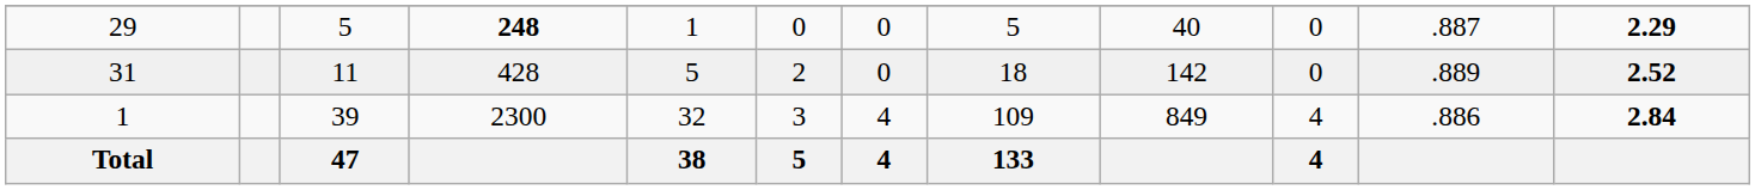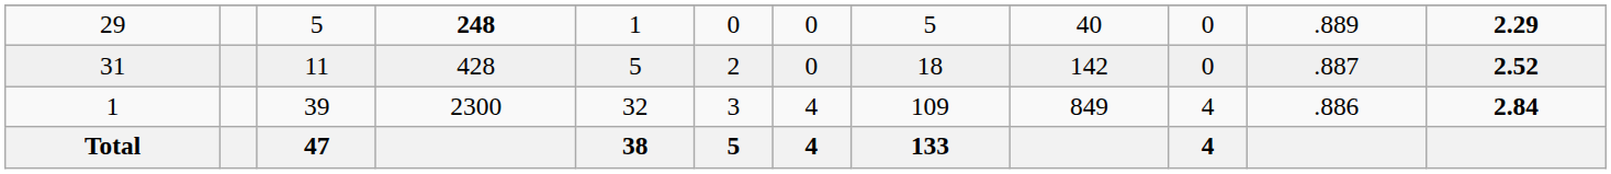 <table class="wikitable sortable" width ="1000">
 <tr align="center">
 </tr>
 <tr align="center" bgcolor="">
 <td>29</td>
 <td></td>
 <td>5</td>
 <td><strong>248</strong></td>
 <td>1</td>
 <td>0</td>
 <td>0</td>
 <td>5</td>
 <td>40</td>
 <td>0</td>
-<td>.887</td>
+<td>.889</td>
 <td><strong>2.29</strong></td>
 </tr>
 <tr align="center" bgcolor="#f0f0f0">
 <td>31</td>
 <td></td>
 <td>11</td>
 <td>428</td>
 <td>5</td>
 <td>2</td>
 <td>0</td>
 <td>18</td>
 <td>142</td>
 <td>0</td>
-<td>.889</td>
+<td>.887</td>
 <td><strong>2.52</strong></td>
 </tr>
 <tr align="center" bgcolor="">
 <td>1</td>
 <td></td>
 <td>39</td>
 <td>2300</td>
 <td>32</td>
 <td>3</td>
 <td>4</td>
 <td>109</td>
 <td>849</td>
 <td>4</td>
 <td>.886</td>
 <td><strong>2.84</strong></td>
 </tr>
 <tr>
 <th>Total</th>
 <th></th>
 <th>47</th>
 <th></th>
 <th>38</th>
 <th>5</th>
 <th>4</th>
 <th>133</th>
 <th></th>
 <th>4</th>
 <th></th>
 <th></th>
 </tr>
 </table>
